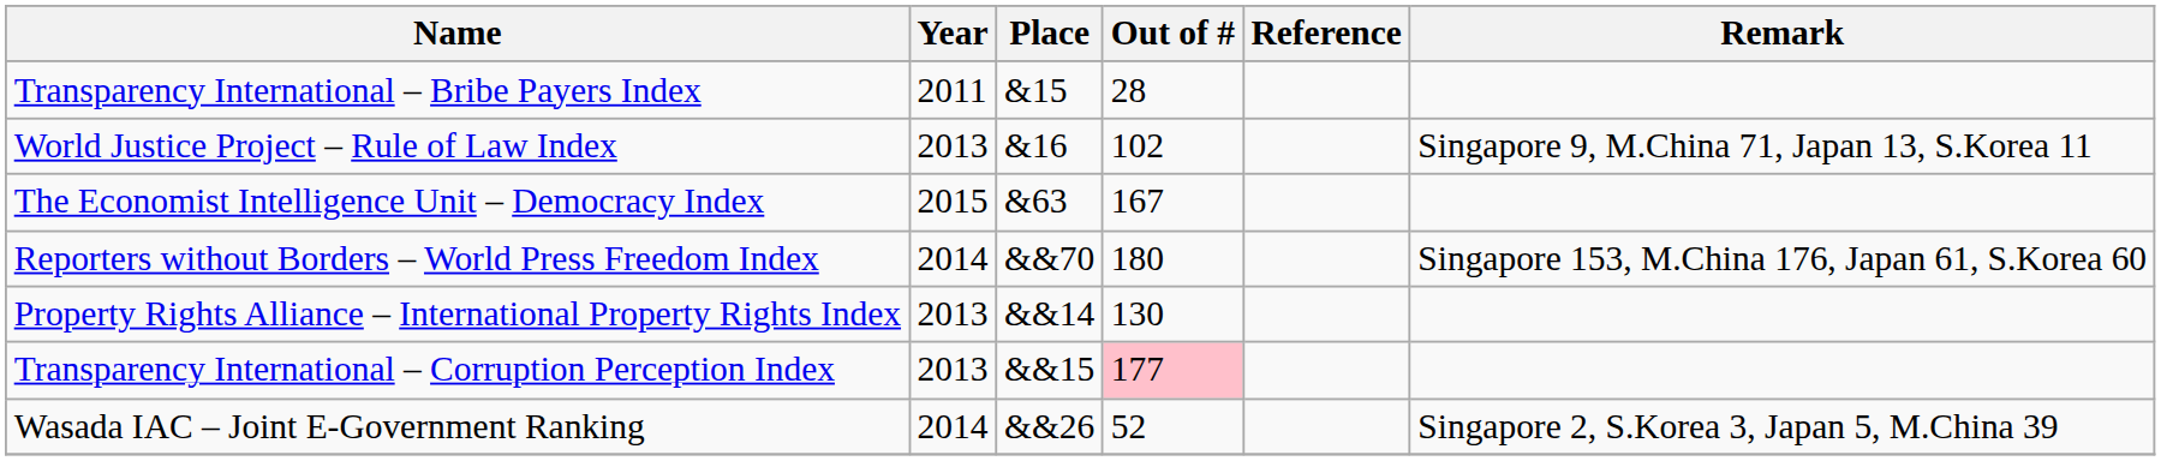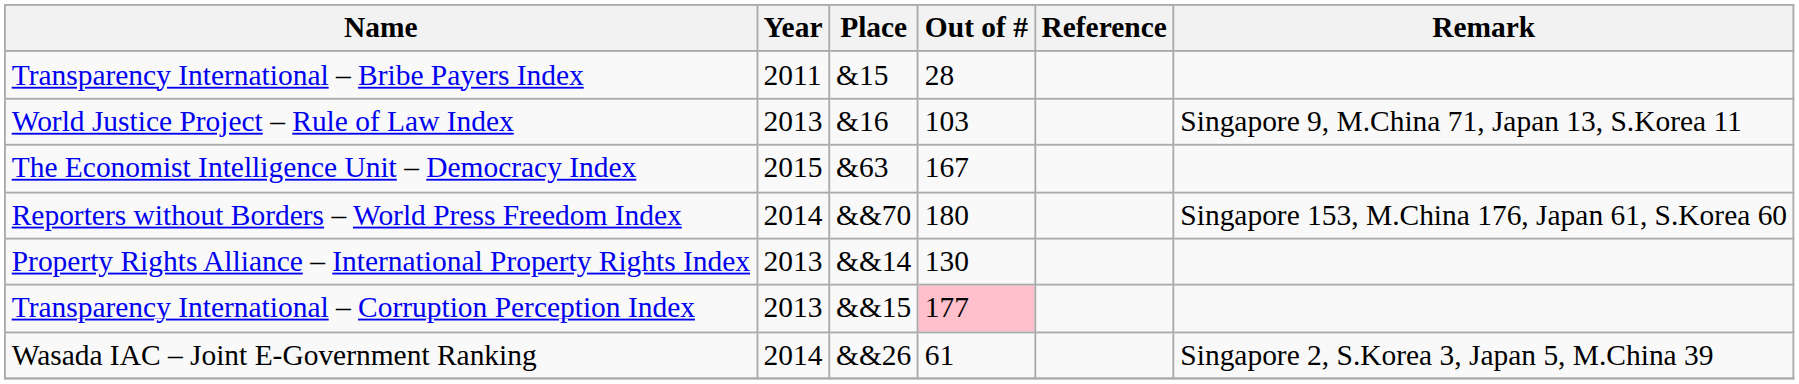 <table class="wikitable sortable" style="text-align:left">
 <tr>
 <th>Name</th>
 <th>Year</th>
 <th>Place</th>
 <th>Out of #</th>
 <th>Reference</th>
 <th>Remark</th>
 </tr>
 <tr>
 <td><a href='#'>Transparency International</a> – <a href='#'>Bribe Payers Index</a></td>
 <td>2011</td>
 <td><span>&</span>15</td>
 <td>28</td>
 <td></td>
 <td></td>
 </tr>
 <tr>
 <td><a href='#'>World Justice Project</a> – <a href='#'>Rule of Law Index</a></td>
 <td>2013</td>
 <td><span>&</span>16</td>
-<td>102</td>
+<td>103</td>
 <td></td>
 <td>Singapore 9, M.China 71, Japan 13, S.Korea 11</td>
 </tr>
 <tr>
 <td><a href='#'>The Economist Intelligence Unit</a> – <a href='#'>Democracy Index</a></td>
 <td>2015</td>
 <td><span>&</span>63</td>
 <td>167</td>
 <td></td>
 <td></td>
 </tr>
 <tr>
 <td><a href='#'>Reporters without Borders</a> – <a href='#'>World Press Freedom Index</a></td>
 <td>2014</td>
 <td><span>&&</span>70</td>
 <td>180</td>
 <td></td>
 <td>Singapore 153, M.China 176, Japan 61, S.Korea 60</td>
 </tr>
 <tr>
 <td><a href='#'>Property Rights Alliance</a> – <a href='#'>International Property Rights Index</a></td>
 <td>2013</td>
 <td><span>&&</span>14</td>
 <td>130</td>
 <td></td>
 <td></td>
 </tr>
 <tr>
 <td><a href='#'>Transparency International</a> – <a href='#'>Corruption Perception Index</a></td>
 <td>2013</td>
 <td><span>&&</span>15</td>
 <td style="background: pink;">177</td>
 <td> </td>
 <td></td>
 </tr>
 <tr>
 <td>Wasada IAC – Joint E-Government Ranking</td>
 <td>2014</td>
 <td><span>&&</span>26</td>
-<td>52</td>
+<td>61</td>
 <td></td>
 <td>Singapore 2, S.Korea 3, Japan 5, M.China 39</td>
 </tr>
 <tr>
 </tr>
 </table>
